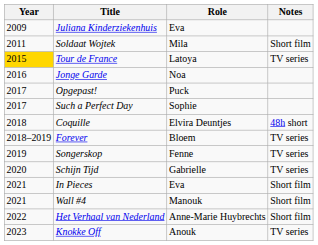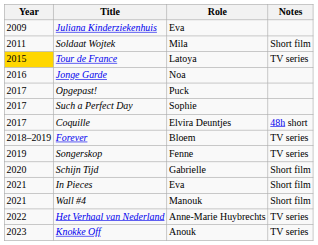 <table class="wikitable">
 <tr>
 <th scope="col">Year</th>
 <th scope="col">Title</th>
 <th scope="col">Role</th>
 <th scope="col">Notes</th>
 </tr>
 <tr>
 <td>2009</td>
 <td><em><a href='#'>Juliana Kinderziekenhuis</a></em></td>
 <td>Eva</td>
 <td></td>
 </tr>
 <tr>
 <td>2011</td>
 <td><em>Soldaat Wojtek</em></td>
 <td>Mila</td>
 <td>Short film</td>
 </tr>
 <tr>
 <td style="background: gold;">2015</td>
 <td><em><a href='#'>Tour de France</a></em></td>
 <td>Latoya</td>
 <td>TV series</td>
 </tr>
 <tr>
 <td>2016</td>
 <td><em><a href='#'>Jonge Garde</a></em></td>
 <td>Noa</td>
 <td></td>
 </tr>
 <tr>
 <td>2017</td>
 <td><em>Opgepast!</em></td>
 <td>Puck</td>
 <td></td>
 </tr>
 <tr>
 <td>2017</td>
 <td><em>Such a Perfect Day</em></td>
 <td>Sophie</td>
 <td></td>
 </tr>
 <tr>
-<td>2018</td>
+<td>2017</td>
 <td><em>Coquille</em></td>
 <td>Elvira Deuntjes</td>
 <td><a href='#'>48h</a> short</td>
 </tr>
 <tr>
 <td>2018–2019</td>
 <td><em><a href='#'>Forever</a></em></td>
 <td>Bloem</td>
 <td>TV series</td>
 </tr>
 <tr>
 <td>2019</td>
 <td><em>Songerskop</em></td>
 <td>Fenne</td>
 <td>TV series</td>
 </tr>
 <tr>
 <td>2020</td>
 <td><em>Schijn Tijd</em></td>
 <td>Gabrielle</td>
-<td>TV series</td>
+<td>Short film</td>
 </tr>
 <tr>
 <td>2021</td>
 <td><em>In Pieces</em></td>
 <td>Eva</td>
 <td>Short film</td>
 </tr>
 <tr>
 <td>2021</td>
 <td><em>Wall #4</em></td>
 <td>Manouk</td>
 <td>Short film</td>
 </tr>
 <tr>
 <td>2022</td>
 <td><em><a href='#'>Het Verhaal van Nederland</a></em></td>
 <td>Anne-Marie Huybrechts</td>
-<td>Short film</td>
+<td>TV series</td>
 </tr>
 <tr>
 <td>2023</td>
 <td><em><a href='#'>Knokke Off</a></em></td>
 <td>Anouk</td>
 <td>TV series</td>
 </tr>
 </table>
